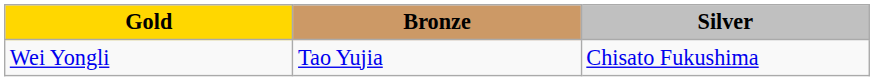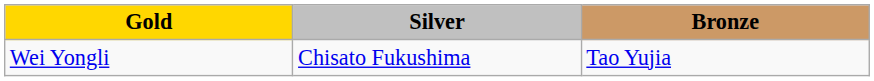 <table class="wikitable" style="text-align:left">
 <tr align="center">
 <td width=200 bgcolor=gold><strong>Gold</strong></td>
+<td width=200 bgcolor=silver><strong>Silver</strong></td>
 <td width=200 bgcolor=CC9966><strong>Bronze</strong></td>
-<td width=200 bgcolor=silver><strong>Silver</strong></td>
 </tr>
 <tr>
 <td><a href='#'>Wei Yongli</a><br><em></em></td>
+<td><a href='#'>Chisato Fukushima</a><br><em></em></td>
 <td><a href='#'>Tao Yujia</a><br><em></em></td>
-<td><a href='#'>Chisato Fukushima</a><br><em></em></td>
 </tr>
 </table>
